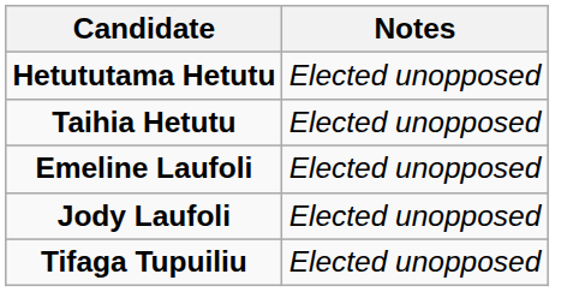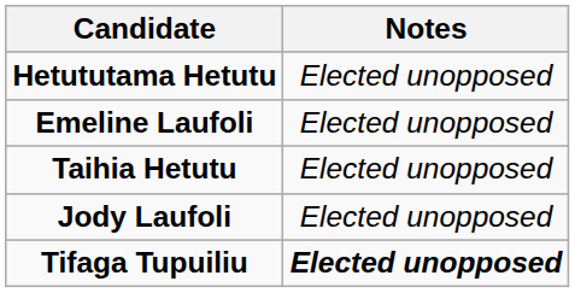 <table class="wikitable centre" style="text-align:center;">
 <tr>
 <th>Candidate</th>
 <th>Notes</th>
 </tr>
 <tr>
 <td><strong>Hetututama Hetutu</strong></td>
 <td><em>Elected unopposed</em></td>
 </tr>
 <tr>
-<td><strong>Taihia Hetutu</strong></td>
+<td><strong>Emeline Laufoli</strong></td>
 <td><em>Elected unopposed</em></td>
 </tr>
 <tr>
-<td><strong>Emeline Laufoli</strong></td>
+<td><strong>Taihia Hetutu</strong></td>
 <td><em>Elected unopposed</em></td>
 </tr>
 <tr>
 <td><strong>Jody Laufoli</strong></td>
 <td><em>Elected unopposed</em></td>
 </tr>
 <tr>
 <td><strong>Tifaga Tupuiliu</strong></td>
-<td><em>Elected unopposed</em></td>
+<td><strong><em>Elected unopposed</em></strong></td>
 </tr>
 </table>
